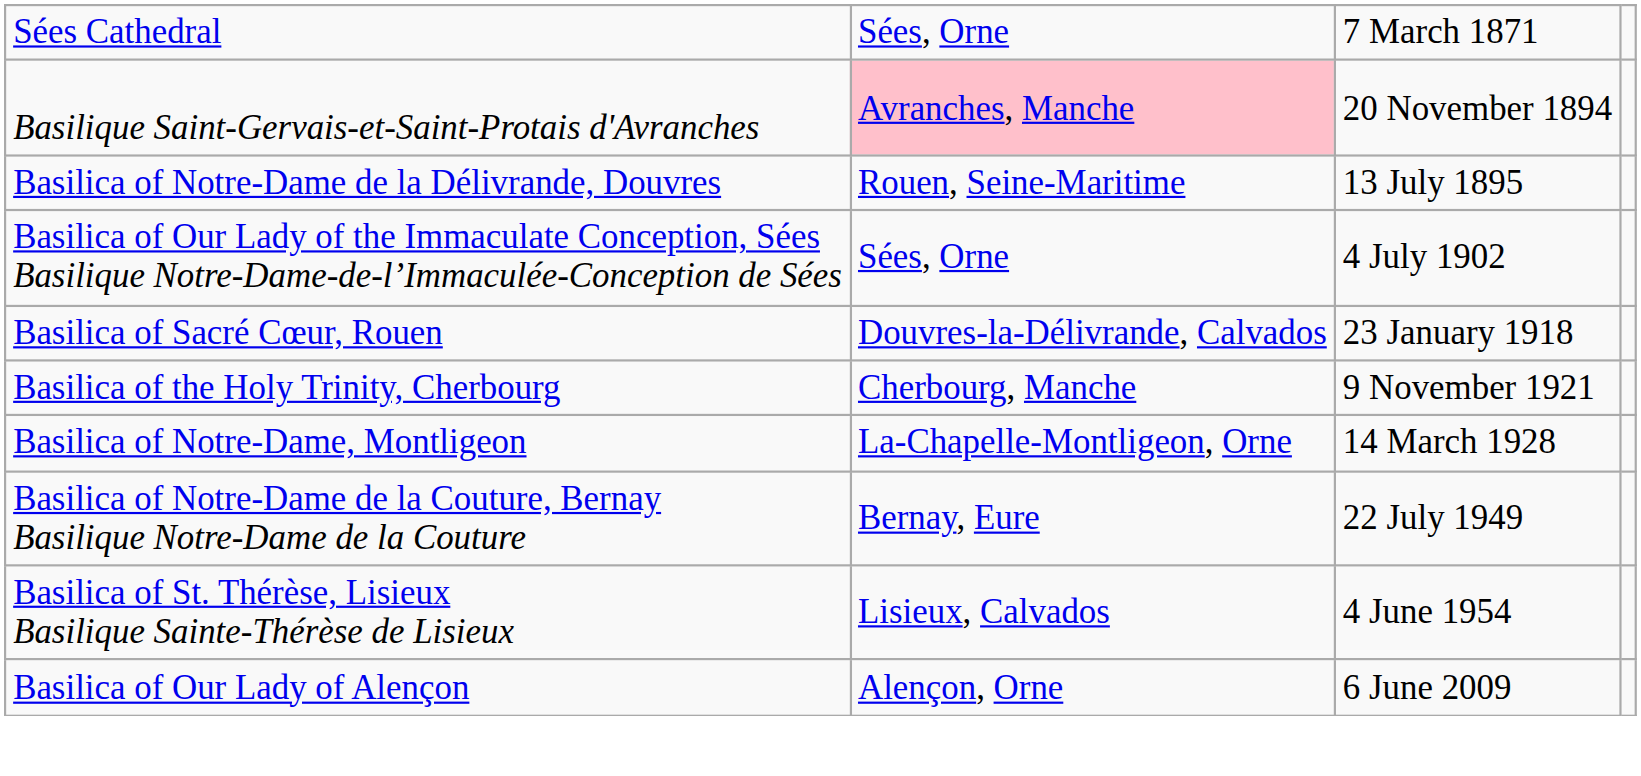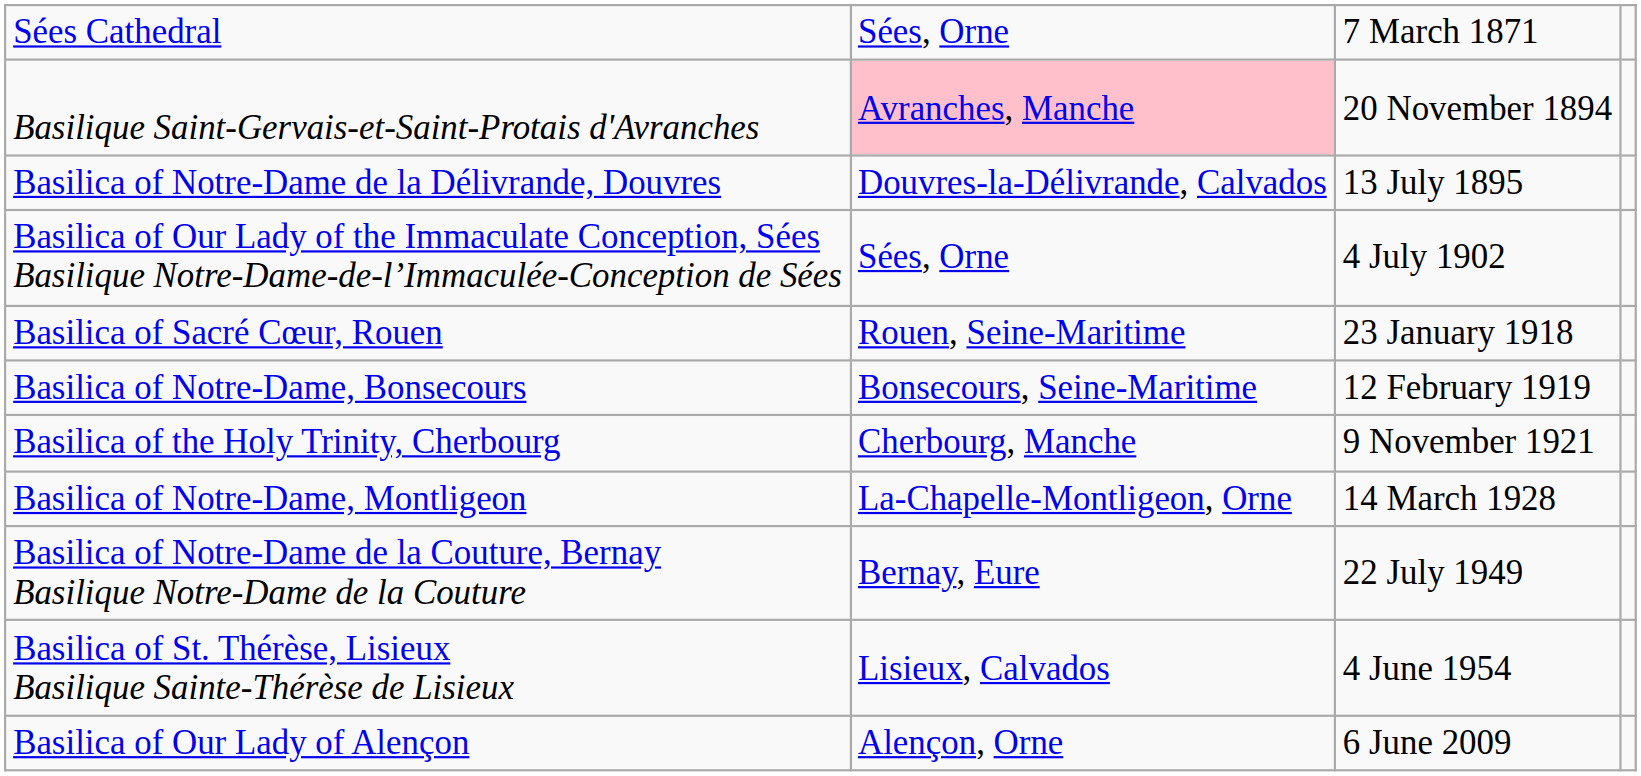 <table class="wikitable">
 <tr>
 <td><a href='#'>Sées Cathedral</a></td>
 <td><a href='#'>Sées</a>, <a href='#'>Orne</a></td>
 <td>7 March 1871</td>
 <td></td>
 </tr>
 <tr>
 <td><br><em>Basilique Saint-Gervais-et-Saint-Protais d'Avranches</em></td>
 <td style="background: pink;"><a href='#'>Avranches</a>, <a href='#'>Manche</a></td>
 <td>20 November 1894</td>
 <td></td>
 </tr>
 <tr>
 <td><a href='#'>Basilica of Notre-Dame de la Délivrande, Douvres</a></td>
-<td><a href='#'>Rouen</a>, <a href='#'>Seine-Maritime</a></td>
+<td><a href='#'>Douvres-la-Délivrande</a>, <a href='#'>Calvados</a></td>
 <td>13 July 1895</td>
 <td></td>
 </tr>
 <tr>
 <td><a href='#'>Basilica of Our Lady of the Immaculate Conception, Sées</a><br><em>Basilique Notre-Dame-de-l’Immaculée-Conception de Sées</em></td>
 <td><a href='#'>Sées</a>, <a href='#'>Orne</a></td>
 <td>4 July 1902</td>
 <td></td>
 </tr>
 <tr>
 <td><a href='#'>Basilica of Sacré Cœur, Rouen</a></td>
-<td><a href='#'>Douvres-la-Délivrande</a>, <a href='#'>Calvados</a></td>
+<td><a href='#'>Rouen</a>, <a href='#'>Seine-Maritime</a></td>
 <td>23 January 1918</td>
+<td></td>
+</tr>
+<tr>
+<td><a href='#'>Basilica of Notre-Dame, Bonsecours</a></td>
+<td><a href='#'>Bonsecours</a>, <a href='#'>Seine-Maritime</a></td>
+<td>12 February 1919</td>
 <td></td>
 </tr>
 <tr>
 <td><a href='#'>Basilica of the Holy Trinity, Cherbourg</a></td>
 <td><a href='#'>Cherbourg</a>, <a href='#'>Manche</a></td>
 <td>9 November 1921</td>
 <td></td>
 </tr>
 <tr>
 <td><a href='#'>Basilica of Notre-Dame, Montligeon</a></td>
 <td><a href='#'>La-Chapelle-Montligeon</a>, <a href='#'>Orne</a></td>
 <td>14 March 1928</td>
 <td></td>
 </tr>
 <tr>
 <td><a href='#'>Basilica of Notre-Dame de la Couture, Bernay</a><br><em>Basilique Notre-Dame de la Couture</em></td>
 <td><a href='#'>Bernay</a>, <a href='#'>Eure</a></td>
 <td>22 July 1949</td>
 <td></td>
 </tr>
 <tr>
 <td><a href='#'>Basilica of St. Thérèse, Lisieux</a><br><em>Basilique Sainte-Thérèse de Lisieux</em></td>
 <td><a href='#'>Lisieux</a>, <a href='#'>Calvados</a></td>
 <td>4 June 1954</td>
 <td></td>
 </tr>
 <tr>
 <td><a href='#'>Basilica of Our Lady of Alençon</a></td>
 <td><a href='#'>Alençon</a>, <a href='#'>Orne</a></td>
 <td>6 June 2009</td>
 <td></td>
 </tr>
 </table>
